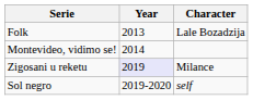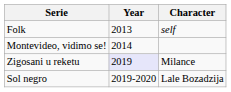 <table class="wikitable">
 <tr>
 <th>Serie</th>
 <th>Year</th>
 <th>Character</th>
 </tr>
 <tr>
 <td>Folk</td>
 <td>2013</td>
-<td>Lale Bozadzija</td>
+<td><em>self</em></td>
 </tr>
 <tr>
 <td>Montevideo, vidimo se!</td>
 <td>2014</td>
 <td></td>
 </tr>
 <tr>
 <td>Zigosani u reketu</td>
 <td style="background: lavender;">2019</td>
 <td>Milance</td>
 </tr>
 <tr>
 <td>Sol negro</td>
 <td>2019-2020</td>
-<td><em>self</em></td>
+<td>Lale Bozadzija</td>
 </tr>
 </table>
